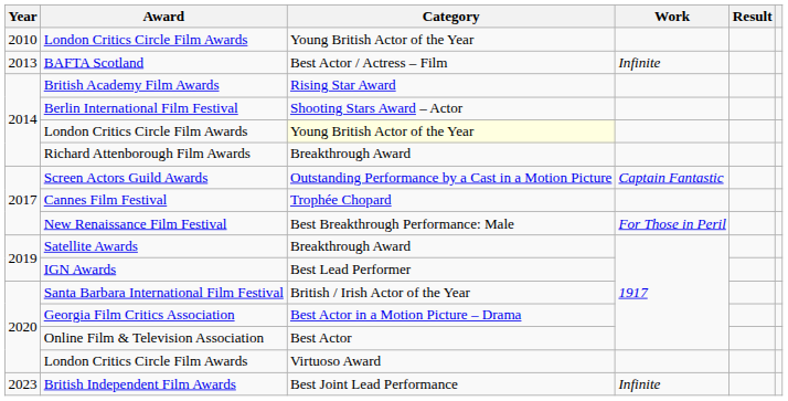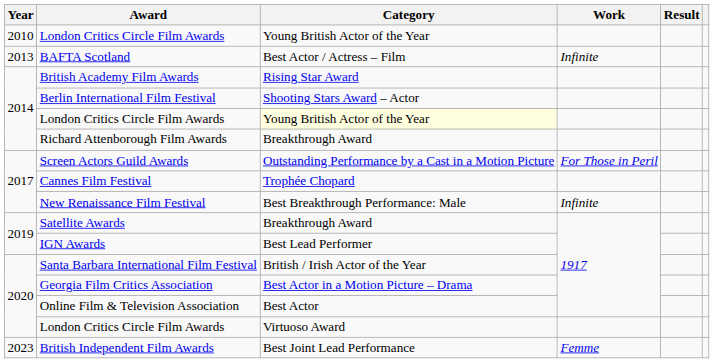 <table class="wikitable">
 <tr>
 <th>Year</th>
 <th>Award</th>
 <th>Category</th>
 <th>Work</th>
 <th>Result</th>
 <th></th>
 </tr>
 <tr>
 <td>2010</td>
 <td><a href='#'>London Critics Circle Film Awards</a></td>
 <td>Young British Actor of the Year</td>
 <td></td>
 <td></td>
 <td align="center"></td>
 </tr>
 <tr>
 <td>2013</td>
 <td><a href='#'>BAFTA Scotland</a></td>
 <td>Best Actor / Actress – Film</td>
 <td><em>Infinite</em></td>
 <td></td>
 <td align="center"></td>
 </tr>
 <tr>
 <td rowspan="4">2014</td>
 <td><a href='#'>British Academy Film Awards</a></td>
 <td><a href='#'>Rising Star Award</a></td>
 <td></td>
 <td></td>
 <td align="center"></td>
 </tr>
 <tr>
 <td><a href='#'>Berlin International Film Festival</a></td>
 <td><a href='#'>Shooting Stars Award</a> – Actor</td>
 <td></td>
 <td></td>
 <td align="center"></td>
 </tr>
 <tr>
 <td>London Critics Circle Film Awards</td>
 <td style="background: lightyellow;">Young British Actor of the Year</td>
 <td></td>
 <td></td>
 <td align="center"></td>
 </tr>
 <tr>
 <td>Richard Attenborough Film Awards</td>
 <td>Breakthrough Award</td>
 <td></td>
 <td></td>
 <td align="center"></td>
 </tr>
 <tr>
 <td rowspan="3">2017</td>
 <td><a href='#'>Screen Actors Guild Awards</a></td>
 <td><a href='#'>Outstanding Performance by a Cast in a Motion Picture</a></td>
-<td><em><a href='#'>Captain Fantastic</a></em></td>
+<td><em><a href='#'>For Those in Peril</a></em></td>
 <td></td>
 <td align="center"></td>
 </tr>
 <tr>
 <td><a href='#'>Cannes Film Festival</a></td>
 <td><a href='#'>Trophée Chopard</a></td>
 <td></td>
 <td></td>
 <td align="center"></td>
 </tr>
 <tr>
 <td><a href='#'>New Renaissance Film Festival</a></td>
 <td>Best Breakthrough Performance: Male</td>
-<td><em><a href='#'>For Those in Peril</a></em></td>
+<td><em>Infinite</em></td>
 <td></td>
 <td align="center"></td>
 </tr>
 <tr>
 <td rowspan="2">2019</td>
 <td><a href='#'>Satellite Awards</a></td>
 <td>Breakthrough Award</td>
 <td rowspan="5"><em><a href='#'>1917</a></em></td>
 <td></td>
 <td align="center"></td>
 </tr>
 <tr>
 <td><a href='#'>IGN Awards</a></td>
 <td>Best Lead Performer</td>
 <td></td>
 <td align="center"></td>
 </tr>
 <tr>
 <td rowspan="4">2020</td>
 <td><a href='#'>Santa Barbara International Film Festival</a></td>
 <td>British / Irish Actor of the Year</td>
 <td></td>
 <td align="center"></td>
 </tr>
 <tr>
 <td><a href='#'>Georgia Film Critics Association</a></td>
 <td><a href='#'>Best Actor in a Motion Picture – Drama</a></td>
 <td></td>
 <td align="center"></td>
 </tr>
 <tr>
 <td>Online Film & Television Association</td>
 <td>Best Actor</td>
 <td></td>
 <td align="center"></td>
 </tr>
 <tr>
 <td>London Critics Circle Film Awards</td>
 <td>Virtuoso Award</td>
 <td></td>
 <td></td>
 <td align="center"></td>
 </tr>
 <tr>
 <td>2023</td>
 <td><a href='#'>British Independent Film Awards</a></td>
 <td>Best Joint Lead Performance</td>
-<td><em>Infinite</em></td>
+<td><em><a href='#'>Femme</a></em></td>
 <td></td>
 <td align="center"></td>
 </tr>
 </table>
